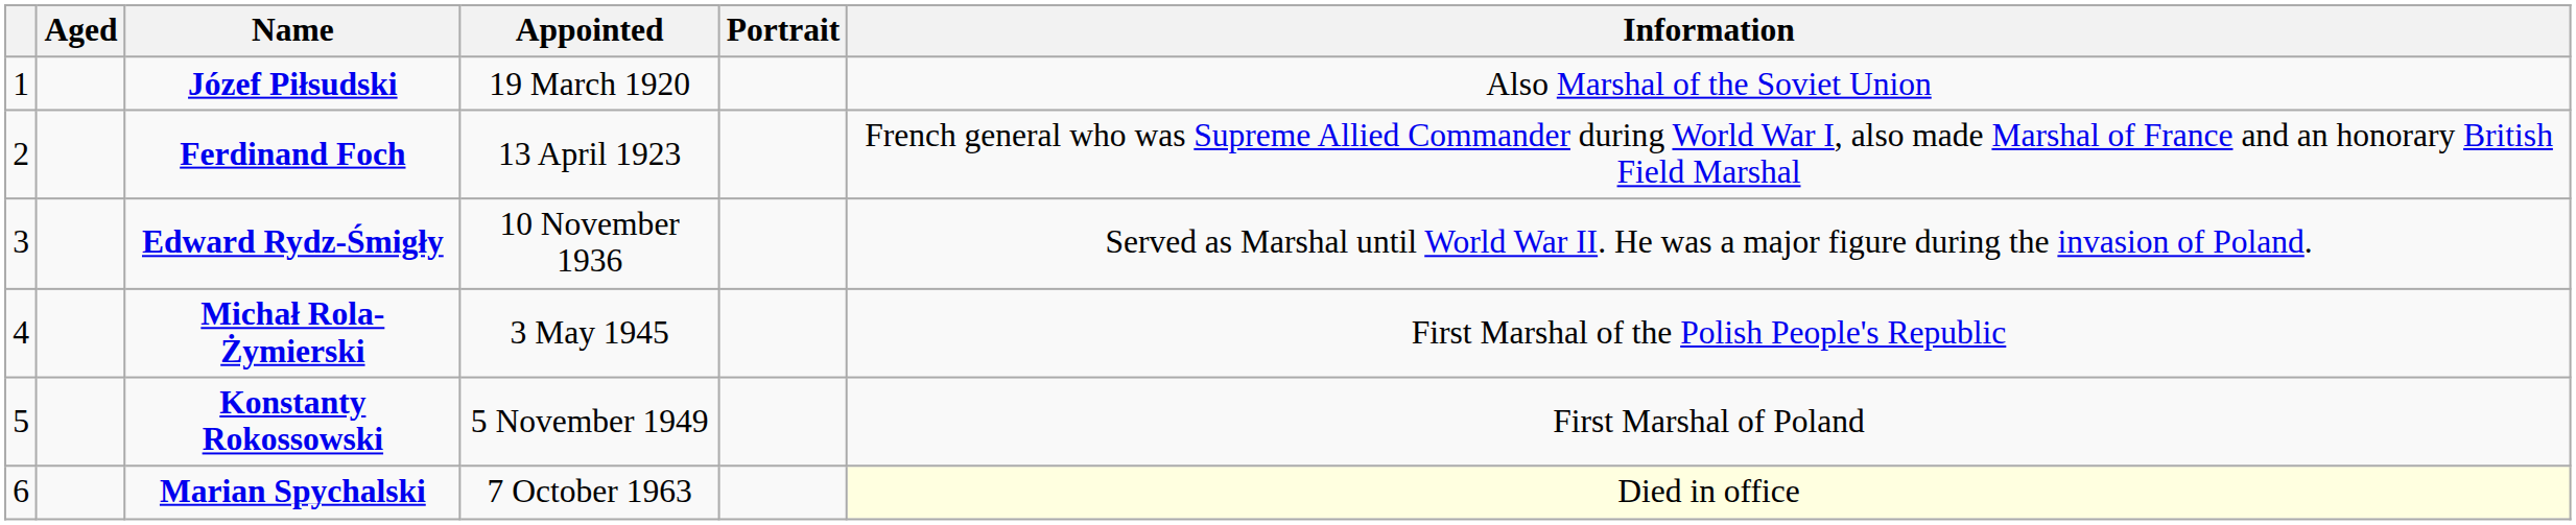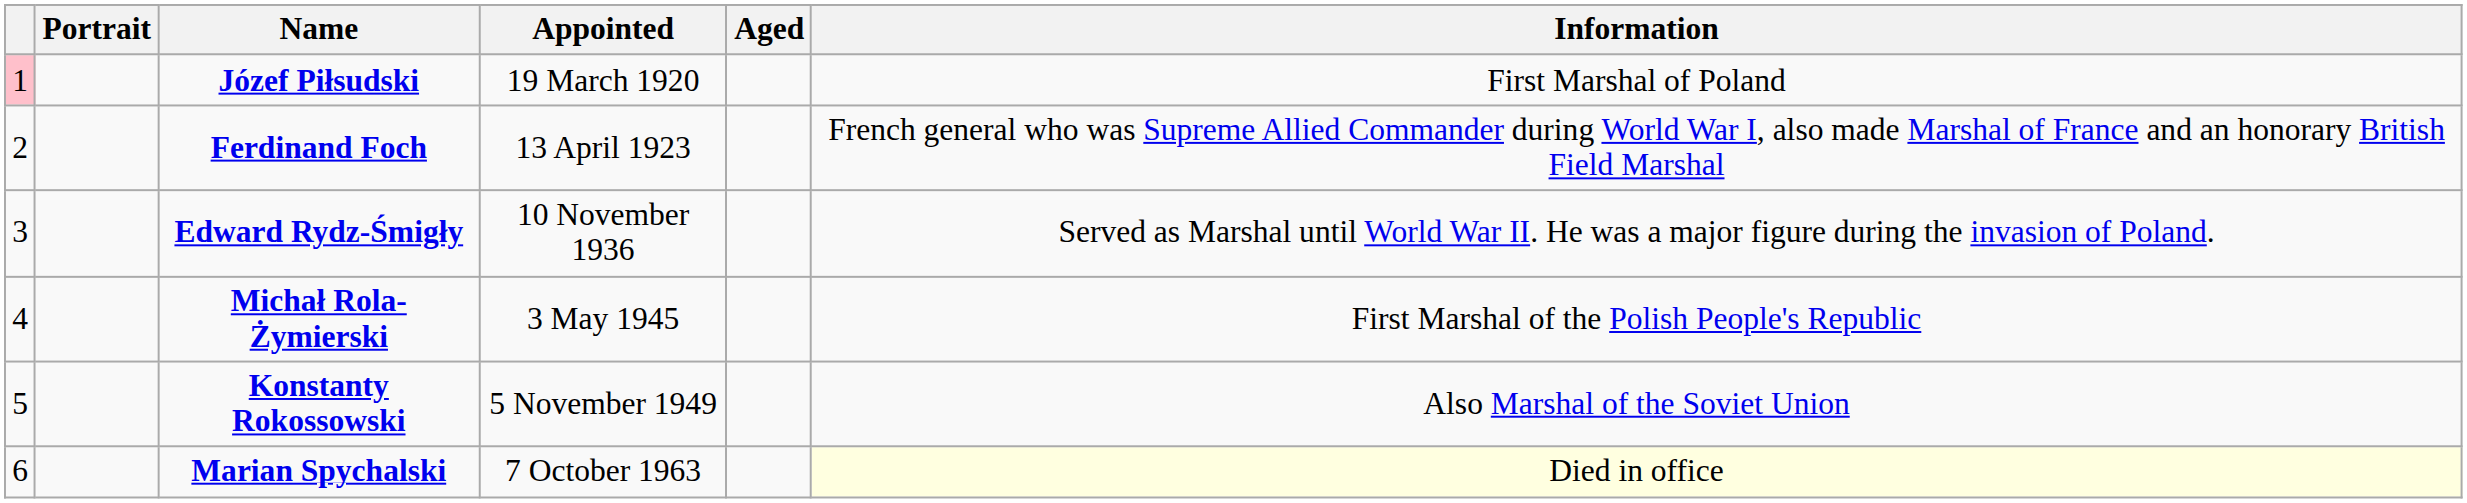 <table class="wikitable" style="text-align:center;">
 <tr>
 <th></th>
-<th>Aged</th>
+<th>Portrait</th>
 <th>Name<br></th>
 <th>Appointed</th>
-<th>Portrait</th>
+<th>Aged</th>
 <th>Information</th>
 </tr>
 <tr>
-<td>1</td>
+<td style="background: pink;">1</td>
 <td></td>
 <td><strong><a href='#'>Józef Piłsudski</a></strong><br></td>
 <td>19 March 1920</td>
 <td></td>
-<td>Also <a href='#'>Marshal of the Soviet Union</a></td>
+<td>First Marshal of Poland</td>
 </tr>
 <tr>
 <td>2</td>
 <td></td>
 <td><strong><a href='#'>Ferdinand Foch</a></strong><br></td>
 <td>13 April 1923</td>
 <td></td>
 <td>French general who was <a href='#'>Supreme Allied Commander</a> during <a href='#'>World War I</a>, also made <a href='#'>Marshal of France</a> and an honorary <a href='#'>British Field Marshal</a></td>
 </tr>
 <tr>
 <td>3</td>
 <td></td>
 <td><strong><a href='#'>Edward Rydz-Śmigły</a></strong><br></td>
 <td>10 November 1936</td>
 <td></td>
 <td>Served as Marshal until <a href='#'>World War II</a>. He was a major figure during the <a href='#'>invasion of Poland</a>.</td>
 </tr>
 <tr>
 <td>4</td>
 <td></td>
 <td><strong><a href='#'>Michał Rola-Żymierski</a></strong><br></td>
 <td>3 May 1945</td>
 <td></td>
 <td>First Marshal of the <a href='#'>Polish People's Republic</a></td>
 </tr>
 <tr>
 <td>5</td>
 <td></td>
 <td><strong><a href='#'>Konstanty Rokossowski</a></strong><br></td>
 <td>5 November 1949</td>
 <td></td>
-<td>First Marshal of Poland</td>
+<td>Also <a href='#'>Marshal of the Soviet Union</a></td>
 </tr>
 <tr>
 <td>6</td>
 <td></td>
 <td><strong><a href='#'>Marian Spychalski</a></strong><br></td>
 <td>7 October 1963</td>
 <td></td>
 <td style="background: lightyellow;">Died in office</td>
 </tr>
 </table>
